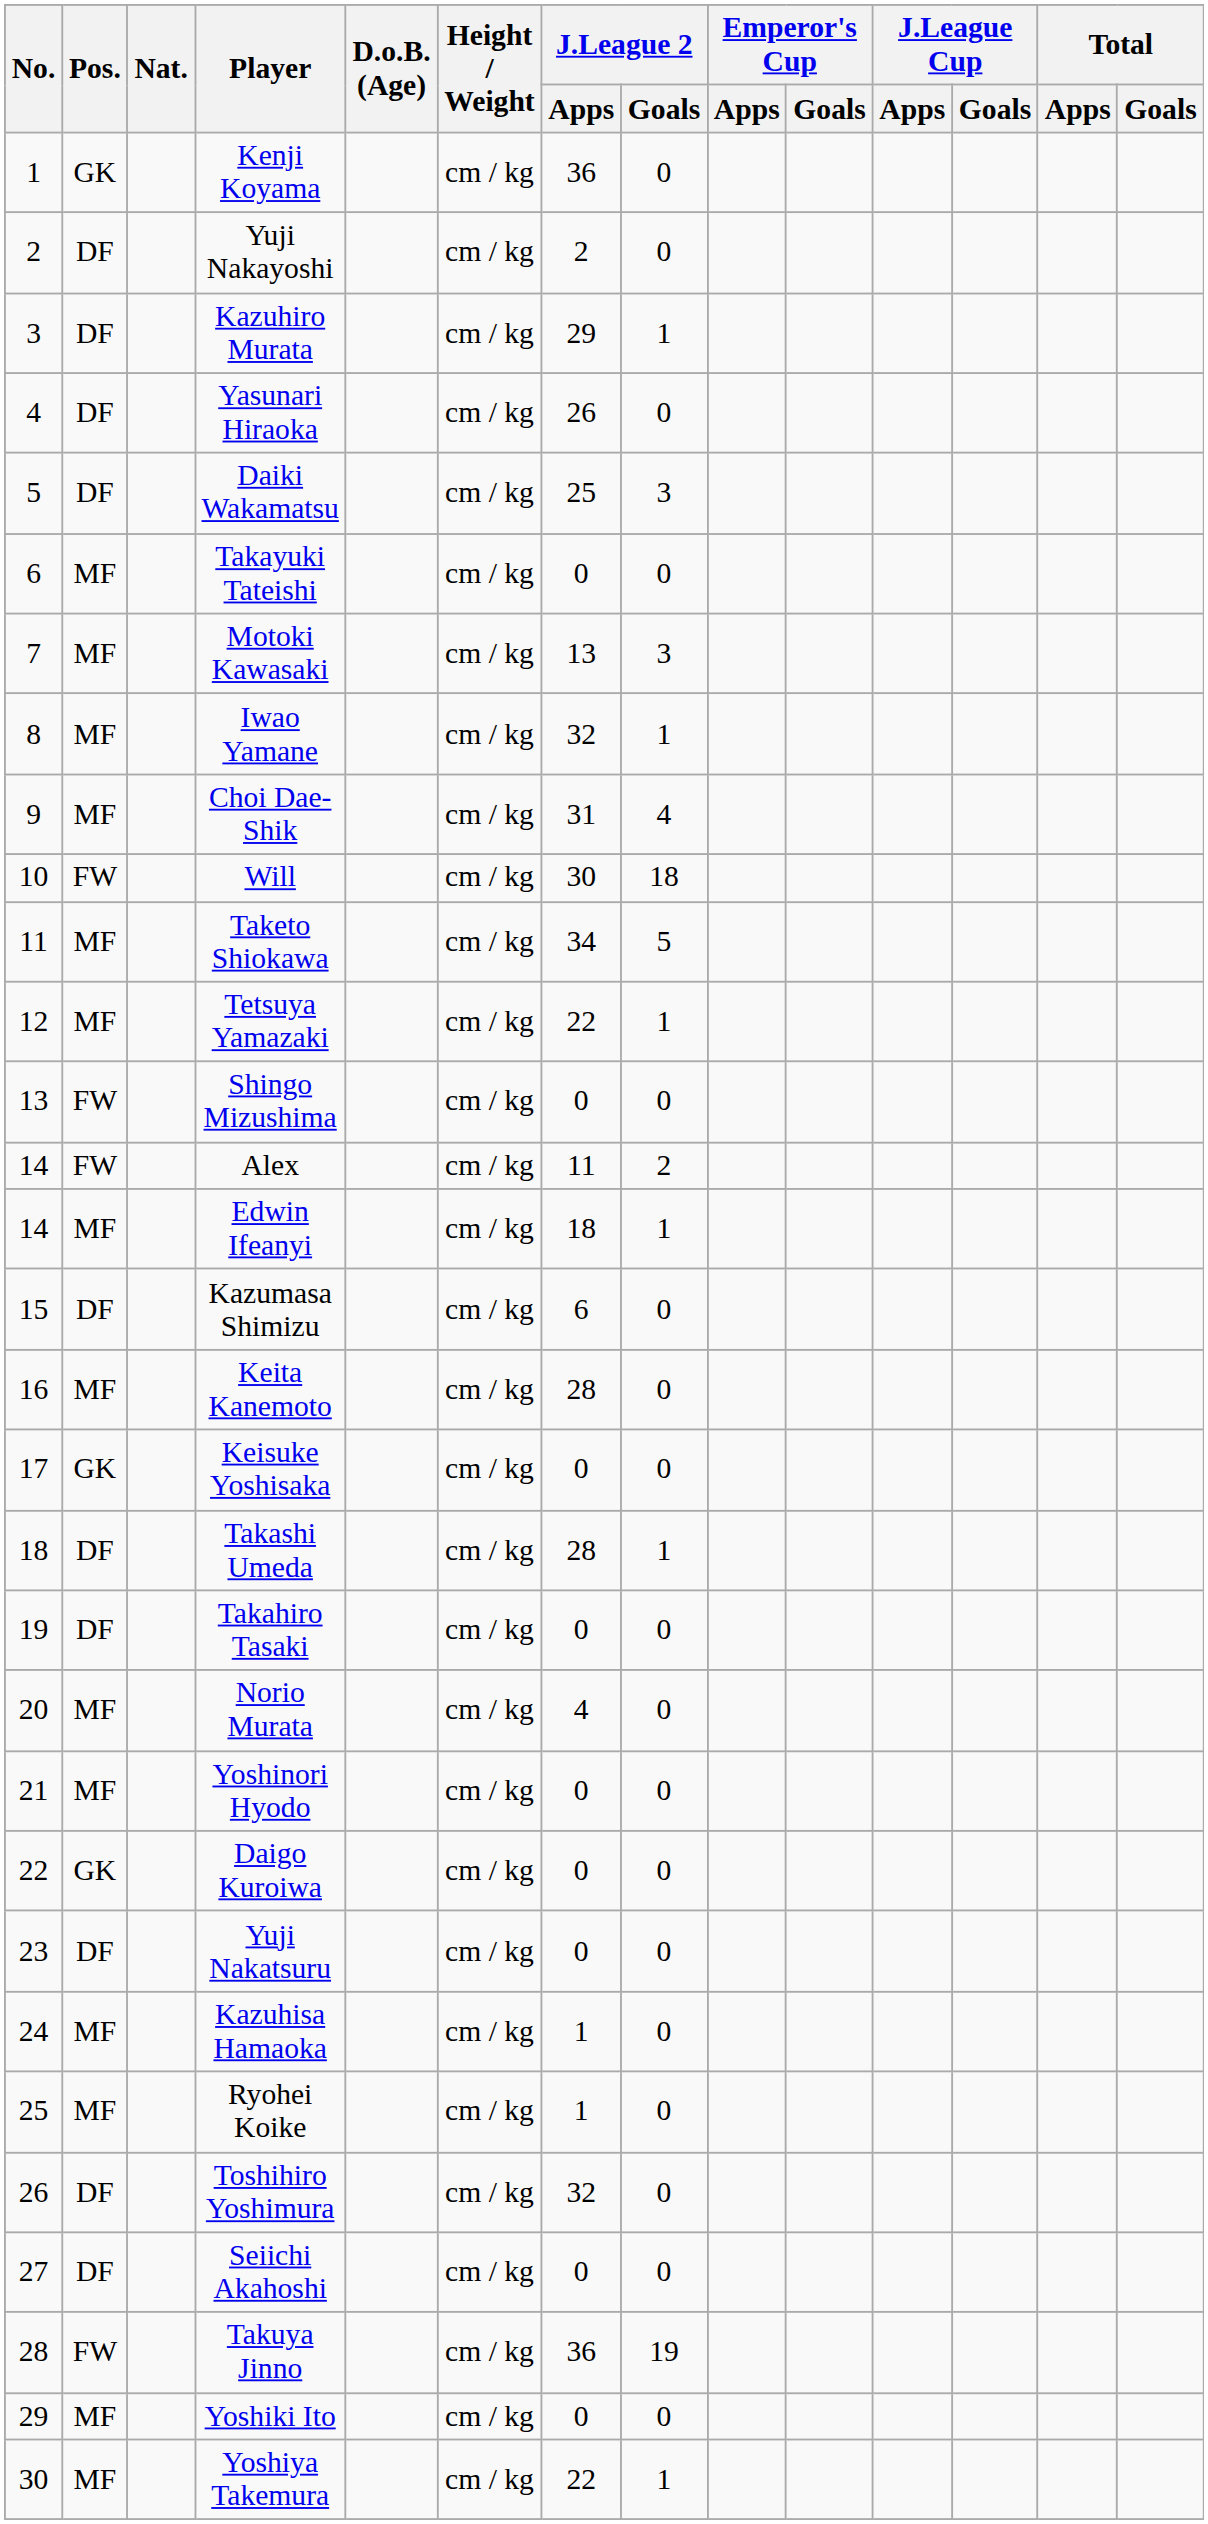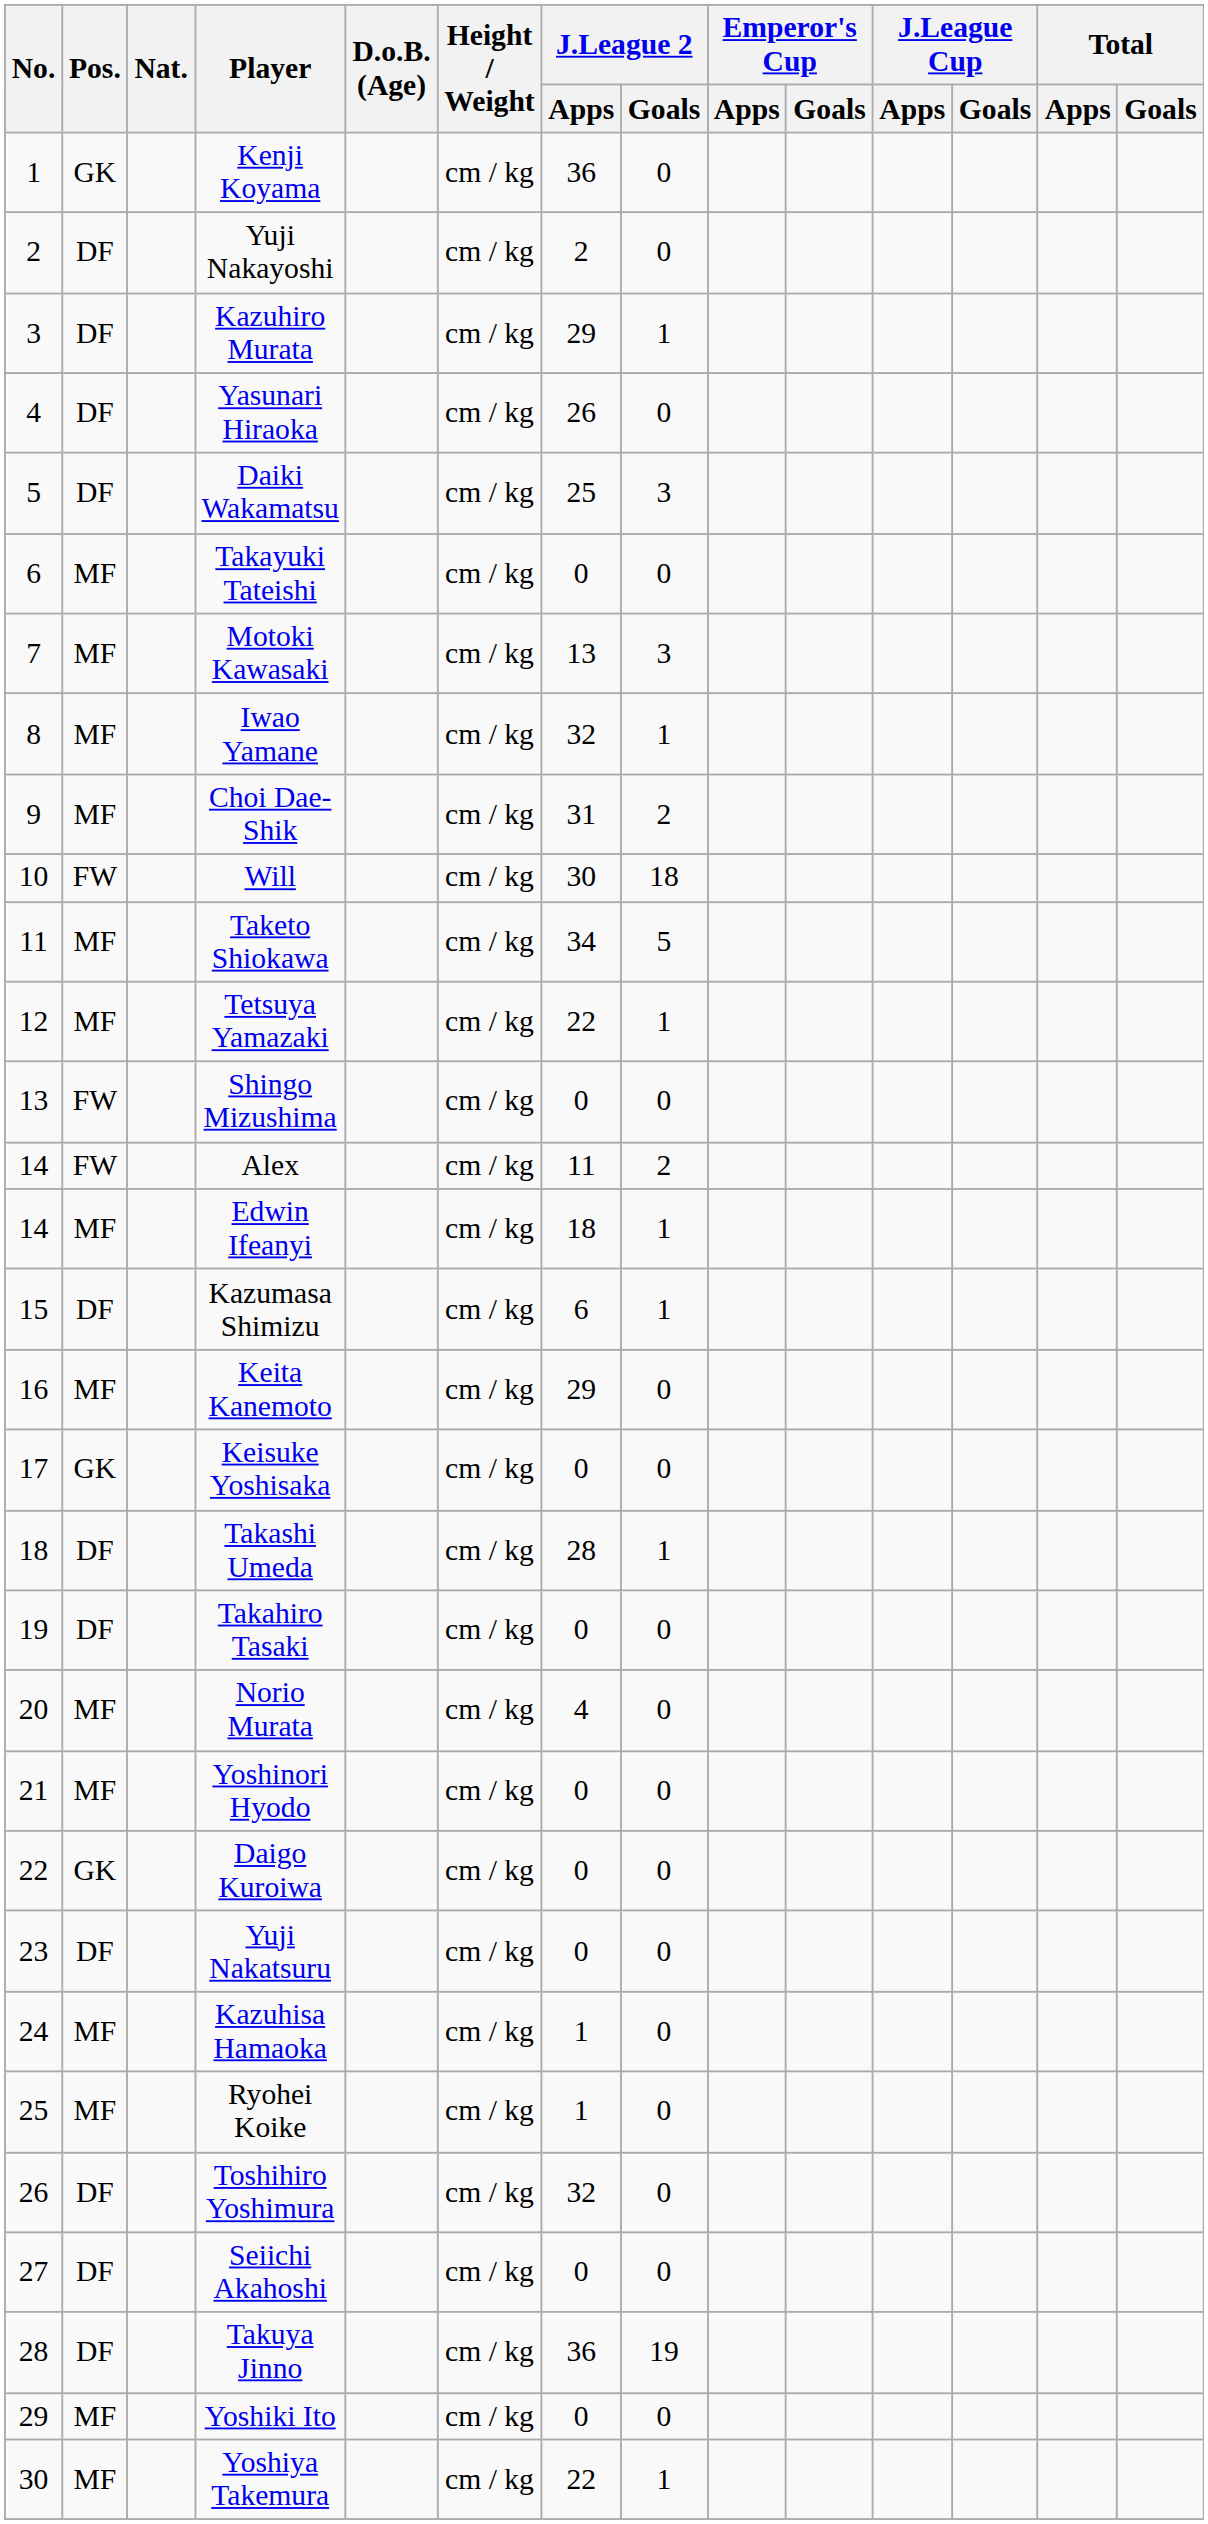 <table class="wikitable" style="text-align:center;">
 <tr>
 <th rowspan="2">No.</th>
 <th rowspan="2">Pos.</th>
 <th rowspan="2">Nat.</th>
 <th rowspan="2">Player</th>
 <th rowspan="2">D.o.B. (Age)</th>
 <th rowspan="2">Height / Weight</th>
 <th colspan="2"><a href='#'>J.League 2</a></th>
 <th colspan="2"><a href='#'>Emperor's Cup</a></th>
 <th colspan="2"><a href='#'>J.League Cup</a></th>
 <th colspan="2">Total</th>
 </tr>
 <tr>
 <th>Apps</th>
 <th>Goals</th>
 <th>Apps</th>
 <th>Goals</th>
 <th>Apps</th>
 <th>Goals</th>
 <th>Apps</th>
 <th>Goals</th>
 </tr>
 <tr>
 <td>1</td>
 <td>GK</td>
 <td></td>
 <td><a href='#'>Kenji Koyama</a></td>
 <td></td>
 <td>cm / kg</td>
 <td>36</td>
 <td>0</td>
 <td></td>
 <td></td>
 <td></td>
 <td></td>
 <td></td>
 <td></td>
 </tr>
 <tr>
 <td>2</td>
 <td>DF</td>
 <td></td>
 <td>Yuji Nakayoshi</td>
 <td></td>
 <td>cm / kg</td>
 <td>2</td>
 <td>0</td>
 <td></td>
 <td></td>
 <td></td>
 <td></td>
 <td></td>
 <td></td>
 </tr>
 <tr>
 <td>3</td>
 <td>DF</td>
 <td></td>
 <td><a href='#'>Kazuhiro Murata</a></td>
 <td></td>
 <td>cm / kg</td>
 <td>29</td>
 <td>1</td>
 <td></td>
 <td></td>
 <td></td>
 <td></td>
 <td></td>
 <td></td>
 </tr>
 <tr>
 <td>4</td>
 <td>DF</td>
 <td></td>
 <td><a href='#'>Yasunari Hiraoka</a></td>
 <td></td>
 <td>cm / kg</td>
 <td>26</td>
 <td>0</td>
 <td></td>
 <td></td>
 <td></td>
 <td></td>
 <td></td>
 <td></td>
 </tr>
 <tr>
 <td>5</td>
 <td>DF</td>
 <td></td>
 <td><a href='#'>Daiki Wakamatsu</a></td>
 <td></td>
 <td>cm / kg</td>
 <td>25</td>
 <td>3</td>
 <td></td>
 <td></td>
 <td></td>
 <td></td>
 <td></td>
 <td></td>
 </tr>
 <tr>
 <td>6</td>
 <td>MF</td>
 <td></td>
 <td><a href='#'>Takayuki Tateishi</a></td>
 <td></td>
 <td>cm / kg</td>
 <td>0</td>
 <td>0</td>
 <td></td>
 <td></td>
 <td></td>
 <td></td>
 <td></td>
 <td></td>
 </tr>
 <tr>
 <td>7</td>
 <td>MF</td>
 <td></td>
 <td><a href='#'>Motoki Kawasaki</a></td>
 <td></td>
 <td>cm / kg</td>
 <td>13</td>
 <td>3</td>
 <td></td>
 <td></td>
 <td></td>
 <td></td>
 <td></td>
 <td></td>
 </tr>
 <tr>
 <td>8</td>
 <td>MF</td>
 <td></td>
 <td><a href='#'>Iwao Yamane</a></td>
 <td></td>
 <td>cm / kg</td>
 <td>32</td>
 <td>1</td>
 <td></td>
 <td></td>
 <td></td>
 <td></td>
 <td></td>
 <td></td>
 </tr>
 <tr>
 <td>9</td>
 <td>MF</td>
 <td></td>
 <td><a href='#'>Choi Dae-Shik</a></td>
 <td></td>
 <td>cm / kg</td>
 <td>31</td>
-<td>4</td>
+<td>2</td>
 <td></td>
 <td></td>
 <td></td>
 <td></td>
 <td></td>
 <td></td>
 </tr>
 <tr>
 <td>10</td>
 <td>FW</td>
 <td></td>
 <td><a href='#'>Will</a></td>
 <td></td>
 <td>cm / kg</td>
 <td>30</td>
 <td>18</td>
 <td></td>
 <td></td>
 <td></td>
 <td></td>
 <td></td>
 <td></td>
 </tr>
 <tr>
 <td>11</td>
 <td>MF</td>
 <td></td>
 <td><a href='#'>Taketo Shiokawa</a></td>
 <td></td>
 <td>cm / kg</td>
 <td>34</td>
 <td>5</td>
 <td></td>
 <td></td>
 <td></td>
 <td></td>
 <td></td>
 <td></td>
 </tr>
 <tr>
 <td>12</td>
 <td>MF</td>
 <td></td>
 <td><a href='#'>Tetsuya Yamazaki</a></td>
 <td></td>
 <td>cm / kg</td>
 <td>22</td>
 <td>1</td>
 <td></td>
 <td></td>
 <td></td>
 <td></td>
 <td></td>
 <td></td>
 </tr>
 <tr>
 <td>13</td>
 <td>FW</td>
 <td></td>
 <td><a href='#'>Shingo Mizushima</a></td>
 <td></td>
 <td>cm / kg</td>
 <td>0</td>
 <td>0</td>
 <td></td>
 <td></td>
 <td></td>
 <td></td>
 <td></td>
 <td></td>
 </tr>
 <tr>
 <td>14</td>
 <td>FW</td>
 <td></td>
 <td>Alex</td>
 <td></td>
 <td>cm / kg</td>
 <td>11</td>
 <td>2</td>
 <td></td>
 <td></td>
 <td></td>
 <td></td>
 <td></td>
 <td></td>
 </tr>
 <tr>
 <td>14</td>
 <td>MF</td>
 <td></td>
 <td><a href='#'>Edwin Ifeanyi</a></td>
 <td></td>
 <td>cm / kg</td>
 <td>18</td>
 <td>1</td>
 <td></td>
 <td></td>
 <td></td>
 <td></td>
 <td></td>
 <td></td>
 </tr>
 <tr>
 <td>15</td>
 <td>DF</td>
 <td></td>
 <td>Kazumasa Shimizu</td>
 <td></td>
 <td>cm / kg</td>
 <td>6</td>
-<td>0</td>
+<td>1</td>
 <td></td>
 <td></td>
 <td></td>
 <td></td>
 <td></td>
 <td></td>
 </tr>
 <tr>
 <td>16</td>
 <td>MF</td>
 <td></td>
 <td><a href='#'>Keita Kanemoto</a></td>
 <td></td>
 <td>cm / kg</td>
-<td>28</td>
+<td>29</td>
 <td>0</td>
 <td></td>
 <td></td>
 <td></td>
 <td></td>
 <td></td>
 <td></td>
 </tr>
 <tr>
 <td>17</td>
 <td>GK</td>
 <td></td>
 <td><a href='#'>Keisuke Yoshisaka</a></td>
 <td></td>
 <td>cm / kg</td>
 <td>0</td>
 <td>0</td>
 <td></td>
 <td></td>
 <td></td>
 <td></td>
 <td></td>
 <td></td>
 </tr>
 <tr>
 <td>18</td>
 <td>DF</td>
 <td></td>
 <td><a href='#'>Takashi Umeda</a></td>
 <td></td>
 <td>cm / kg</td>
 <td>28</td>
 <td>1</td>
 <td></td>
 <td></td>
 <td></td>
 <td></td>
 <td></td>
 <td></td>
 </tr>
 <tr>
 <td>19</td>
 <td>DF</td>
 <td></td>
 <td><a href='#'>Takahiro Tasaki</a></td>
 <td></td>
 <td>cm / kg</td>
 <td>0</td>
 <td>0</td>
 <td></td>
 <td></td>
 <td></td>
 <td></td>
 <td></td>
 <td></td>
 </tr>
 <tr>
 <td>20</td>
 <td>MF</td>
 <td></td>
 <td><a href='#'>Norio Murata</a></td>
 <td></td>
 <td>cm / kg</td>
 <td>4</td>
 <td>0</td>
 <td></td>
 <td></td>
 <td></td>
 <td></td>
 <td></td>
 <td></td>
 </tr>
 <tr>
 <td>21</td>
 <td>MF</td>
 <td></td>
 <td><a href='#'>Yoshinori Hyodo</a></td>
 <td></td>
 <td>cm / kg</td>
 <td>0</td>
 <td>0</td>
 <td></td>
 <td></td>
 <td></td>
 <td></td>
 <td></td>
 <td></td>
 </tr>
 <tr>
 <td>22</td>
 <td>GK</td>
 <td></td>
 <td><a href='#'>Daigo Kuroiwa</a></td>
 <td></td>
 <td>cm / kg</td>
 <td>0</td>
 <td>0</td>
 <td></td>
 <td></td>
 <td></td>
 <td></td>
 <td></td>
 <td></td>
 </tr>
 <tr>
 <td>23</td>
 <td>DF</td>
 <td></td>
 <td><a href='#'>Yuji Nakatsuru</a></td>
 <td></td>
 <td>cm / kg</td>
 <td>0</td>
 <td>0</td>
 <td></td>
 <td></td>
 <td></td>
 <td></td>
 <td></td>
 <td></td>
 </tr>
 <tr>
 <td>24</td>
 <td>MF</td>
 <td></td>
 <td><a href='#'>Kazuhisa Hamaoka</a></td>
 <td></td>
 <td>cm / kg</td>
 <td>1</td>
 <td>0</td>
 <td></td>
 <td></td>
 <td></td>
 <td></td>
 <td></td>
 <td></td>
 </tr>
 <tr>
 <td>25</td>
 <td>MF</td>
 <td></td>
 <td>Ryohei Koike</td>
 <td></td>
 <td>cm / kg</td>
 <td>1</td>
 <td>0</td>
 <td></td>
 <td></td>
 <td></td>
 <td></td>
 <td></td>
 <td></td>
 </tr>
 <tr>
 <td>26</td>
 <td>DF</td>
 <td></td>
 <td><a href='#'>Toshihiro Yoshimura</a></td>
 <td></td>
 <td>cm / kg</td>
 <td>32</td>
 <td>0</td>
 <td></td>
 <td></td>
 <td></td>
 <td></td>
 <td></td>
 <td></td>
 </tr>
 <tr>
 <td>27</td>
 <td>DF</td>
 <td></td>
 <td><a href='#'>Seiichi Akahoshi</a></td>
 <td></td>
 <td>cm / kg</td>
 <td>0</td>
 <td>0</td>
 <td></td>
 <td></td>
 <td></td>
 <td></td>
 <td></td>
 <td></td>
 </tr>
 <tr>
 <td>28</td>
-<td>FW</td>
+<td>DF</td>
 <td></td>
 <td><a href='#'>Takuya Jinno</a></td>
 <td></td>
 <td>cm / kg</td>
 <td>36</td>
 <td>19</td>
 <td></td>
 <td></td>
 <td></td>
 <td></td>
 <td></td>
 <td></td>
 </tr>
 <tr>
 <td>29</td>
 <td>MF</td>
 <td></td>
 <td><a href='#'>Yoshiki Ito</a></td>
 <td></td>
 <td>cm / kg</td>
 <td>0</td>
 <td>0</td>
 <td></td>
 <td></td>
 <td></td>
 <td></td>
 <td></td>
 <td></td>
 </tr>
 <tr>
 <td>30</td>
 <td>MF</td>
 <td></td>
 <td><a href='#'>Yoshiya Takemura</a></td>
 <td></td>
 <td>cm / kg</td>
 <td>22</td>
 <td>1</td>
 <td></td>
 <td></td>
 <td></td>
 <td></td>
 <td></td>
 <td></td>
 </tr>
 </table>
